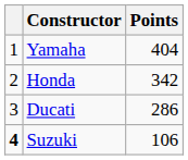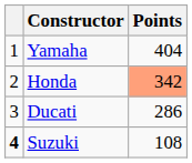 <table class="wikitable" style="font-size: 95%;">
 <tr>
 <th></th>
 <th>Constructor</th>
 <th>Points</th>
 </tr>
 <tr>
 <td align=center>1</td>
 <td> <a href='#'>Yamaha</a></td>
 <td align=right>404</td>
 </tr>
 <tr>
 <td align=center>2</td>
 <td> <a href='#'>Honda</a></td>
-<td align=right>342</td>
+<td align=right style="background: lightsalmon;">342</td>
 </tr>
 <tr>
 <td align=center>3</td>
 <td> <a href='#'>Ducati</a></td>
 <td align=right>286</td>
 </tr>
 <tr>
 <td align=center><strong>4</strong></td>
 <td> <a href='#'>Suzuki</a></td>
-<td align=right>106</td>
+<td align=right>108</td>
 </tr>
 </table>
